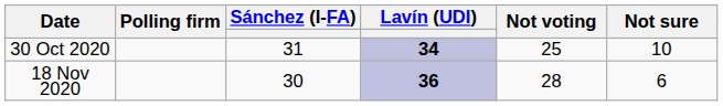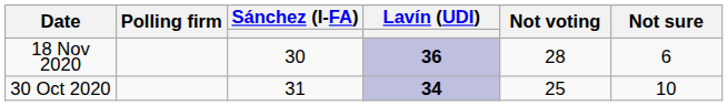 <table class="wikitable sortable mw-collapsible mw-collapsed" style=text-align:center;font-size:90%;line-height:12px>
 <tr>
 <th rowspan=2 width=80px>Date</th>
 <th rowspan=2 width=80px>Polling firm</th>
 <th width=100px><a href='#'>Sánchez</a> (I-<a href='#'>FA</a>)</th>
 <th width=100px><a href='#'>Lavín</a> (<a href='#'>UDI</a>)</th>
 <th rowspan=2 width=80px>Not voting</th>
 <th rowspan=2 width=80px>Not sure</th>
 </tr>
 <tr>
 <th style=background:></th>
 <th style=background:></th>
 </tr>
 <tr>
+<td>18 Nov 2020</td>
+<td></td>
+<td>30</td>
+<td style="background:#BFBFDF;"><strong>36</strong></td>
+<td>28</td>
+<td>6</td>
+</tr>
+<tr>
 <td>30 Oct 2020</td>
 <td></td>
 <td>31</td>
 <td style="background:#BFBFDF;"><strong>34</strong></td>
 <td>25</td>
 <td>10</td>
 </tr>
-<tr>
-<td>18 Nov 2020</td>
-<td></td>
-<td>30</td>
-<td style="background:#BFBFDF;"><strong>36</strong></td>
-<td>28</td>
-<td>6</td>
-</tr>
 </table>
